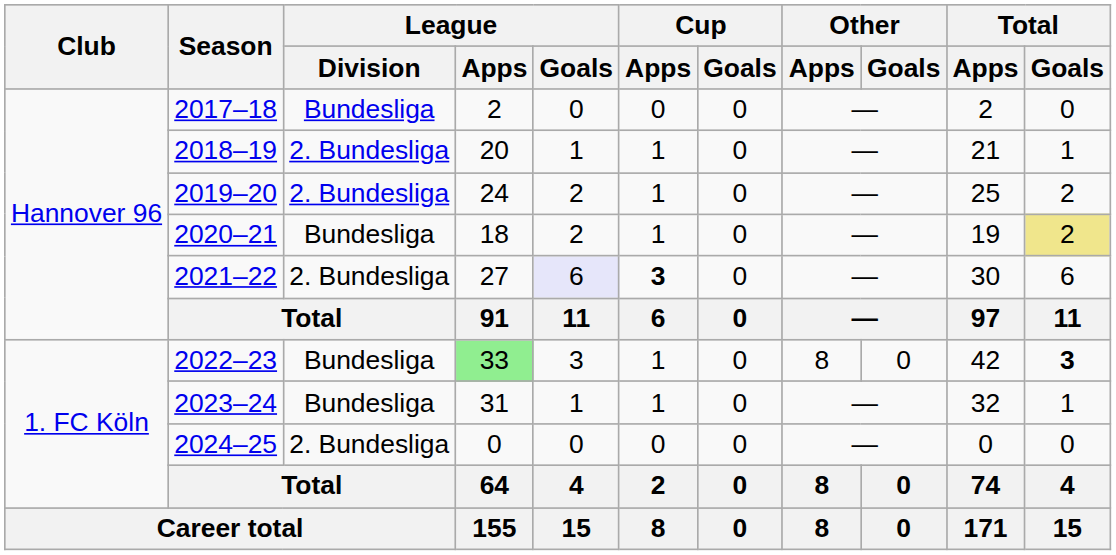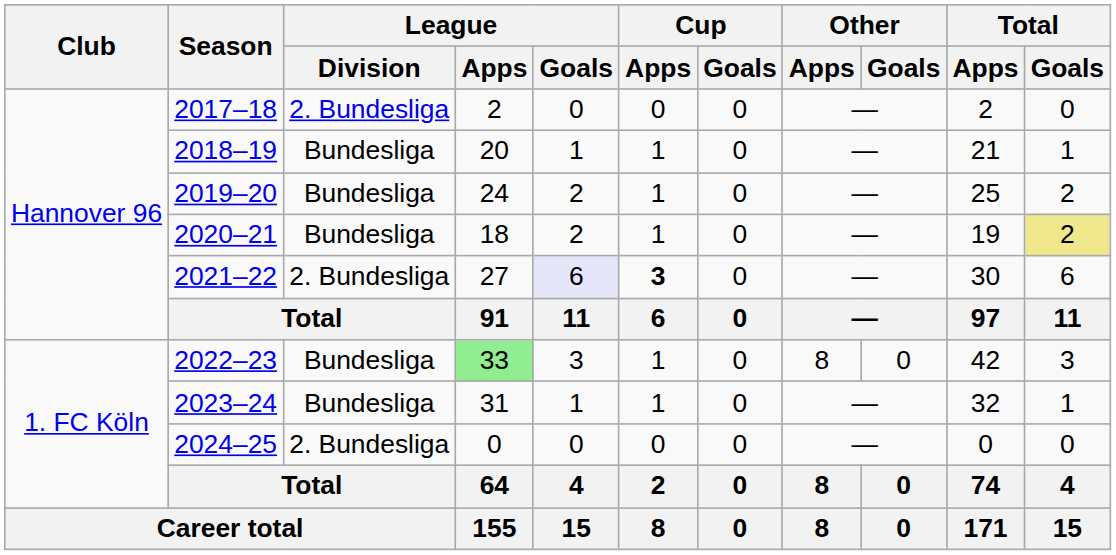 <table class="wikitable" style="text-align: center">
 <tr>
 <th rowspan="2">Club</th>
 <th rowspan="2">Season</th>
 <th colspan="3">League</th>
 <th colspan="2">Cup</th>
 <th colspan="2">Other</th>
 <th colspan="2">Total</th>
 </tr>
 <tr>
 <th>Division</th>
 <th>Apps</th>
 <th>Goals</th>
 <th>Apps</th>
 <th>Goals</th>
 <th>Apps</th>
 <th>Goals</th>
 <th>Apps</th>
 <th>Goals</th>
 </tr>
 <tr>
 <td rowspan="6"><a href='#'>Hannover 96</a></td>
 <td><a href='#'>2017–18</a></td>
-<td><a href='#'>Bundesliga</a></td>
+<td><a href='#'>2. Bundesliga</a></td>
 <td>2</td>
 <td>0</td>
 <td>0</td>
 <td>0</td>
 <td colspan="2">—</td>
 <td>2</td>
 <td>0</td>
 </tr>
 <tr>
 <td><a href='#'>2018–19</a></td>
-<td><a href='#'>2. Bundesliga</a></td>
+<td>Bundesliga</td>
 <td>20</td>
 <td>1</td>
 <td>1</td>
 <td>0</td>
 <td colspan="2">—</td>
 <td>21</td>
 <td>1</td>
 </tr>
 <tr>
 <td><a href='#'>2019–20</a></td>
-<td><a href='#'>2. Bundesliga</a></td>
+<td>Bundesliga</td>
 <td>24</td>
 <td>2</td>
 <td>1</td>
 <td>0</td>
 <td colspan="2">—</td>
 <td>25</td>
 <td>2</td>
 </tr>
 <tr>
 <td><a href='#'>2020–21</a></td>
 <td>Bundesliga</td>
 <td>18</td>
 <td>2</td>
 <td>1</td>
 <td>0</td>
 <td colspan="2">—</td>
 <td>19</td>
 <td style="background: khaki;">2</td>
 </tr>
 <tr>
 <td><a href='#'>2021–22</a></td>
 <td>2. Bundesliga</td>
 <td>27</td>
 <td style="background: lavender;">6</td>
 <td><strong>3</strong></td>
 <td>0</td>
 <td colspan="2">—</td>
 <td>30</td>
 <td>6</td>
 </tr>
 <tr>
 <th colspan="2">Total</th>
 <th>91</th>
 <th>11</th>
 <th>6</th>
 <th>0</th>
 <th colspan="2">—</th>
 <th>97</th>
 <th>11</th>
 </tr>
 <tr>
 <td rowspan="4"><a href='#'>1. FC Köln</a></td>
 <td><a href='#'>2022–23</a></td>
 <td>Bundesliga</td>
 <td style="background: lightgreen;">33</td>
 <td>3</td>
 <td>1</td>
 <td>0</td>
 <td>8</td>
 <td>0</td>
 <td>42</td>
-<td><strong>3</strong></td>
+<td>3</td>
 </tr>
 <tr>
 <td><a href='#'>2023–24</a></td>
 <td>Bundesliga</td>
 <td>31</td>
 <td>1</td>
 <td>1</td>
 <td>0</td>
 <td colspan="2">—</td>
 <td>32</td>
 <td>1</td>
 </tr>
 <tr>
 <td><a href='#'>2024–25</a></td>
 <td>2. Bundesliga</td>
 <td>0</td>
 <td>0</td>
 <td>0</td>
 <td>0</td>
 <td colspan="2">—</td>
 <td>0</td>
 <td>0</td>
 </tr>
 <tr>
 <th colspan="2">Total</th>
 <th>64</th>
 <th>4</th>
 <th>2</th>
 <th>0</th>
 <th>8</th>
 <th>0</th>
 <th>74</th>
 <th>4</th>
 </tr>
 <tr>
 <th colspan="3">Career total</th>
 <th>155</th>
 <th>15</th>
 <th>8</th>
 <th>0</th>
 <th>8</th>
 <th>0</th>
 <th>171</th>
 <th>15</th>
 </tr>
 </table>
